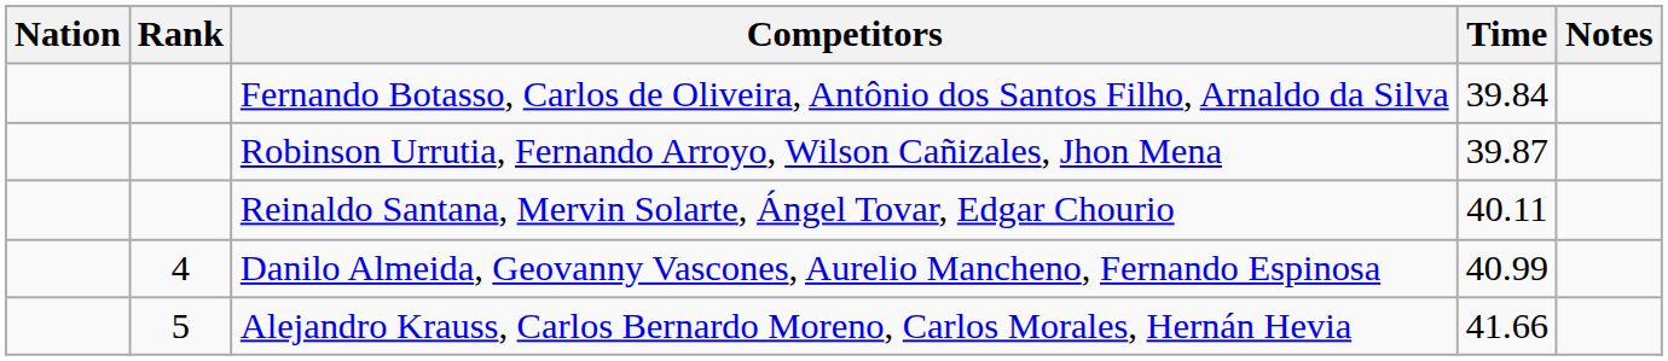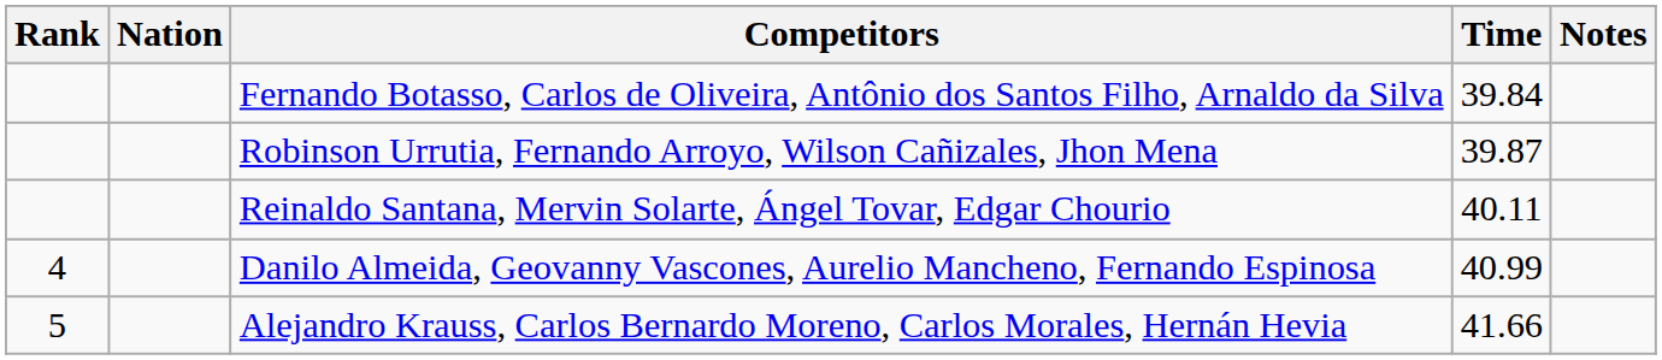 <table class="wikitable sortable" style="text-align:center">
 <tr>
+<th>Rank</th>
 <th>Nation</th>
-<th>Rank</th>
 <th>Competitors</th>
 <th>Time</th>
 <th>Notes</th>
 </tr>
 <tr>
+<td></td>
 <td align=left></td>
-<td></td>
 <td align=left><a href='#'>Fernando Botasso</a>, <a href='#'>Carlos de Oliveira</a>, <a href='#'>Antônio dos Santos Filho</a>, <a href='#'>Arnaldo da Silva</a></td>
 <td>39.84</td>
 <td></td>
 </tr>
 <tr>
+<td></td>
 <td align=left></td>
-<td></td>
 <td align=left><a href='#'>Robinson Urrutia</a>, <a href='#'>Fernando Arroyo</a>, <a href='#'>Wilson Cañizales</a>, <a href='#'>Jhon Mena</a></td>
 <td>39.87</td>
 <td></td>
 </tr>
 <tr>
+<td></td>
 <td align=left></td>
-<td></td>
 <td align=left><a href='#'>Reinaldo Santana</a>, <a href='#'>Mervin Solarte</a>, <a href='#'>Ángel Tovar</a>, <a href='#'>Edgar Chourio</a></td>
 <td>40.11</td>
 <td></td>
 </tr>
 <tr>
+<td>4</td>
 <td align=left></td>
-<td>4</td>
 <td align=left><a href='#'>Danilo Almeida</a>, <a href='#'>Geovanny Vascones</a>, <a href='#'>Aurelio Mancheno</a>, <a href='#'>Fernando Espinosa</a></td>
 <td>40.99</td>
 <td></td>
 </tr>
 <tr>
+<td>5</td>
 <td align=left></td>
-<td>5</td>
 <td align=left><a href='#'>Alejandro Krauss</a>, <a href='#'>Carlos Bernardo Moreno</a>, <a href='#'>Carlos Morales</a>, <a href='#'>Hernán Hevia</a></td>
 <td>41.66</td>
 <td></td>
 </tr>
 </table>
